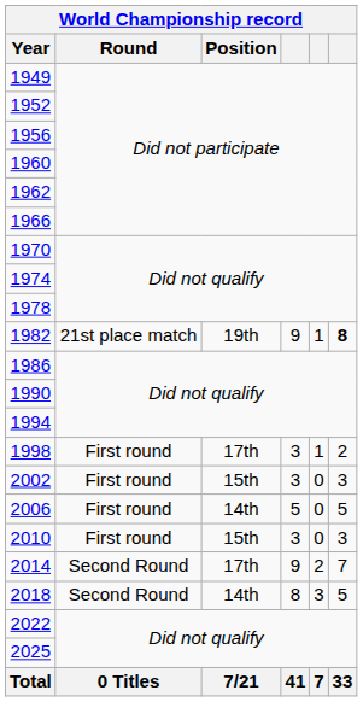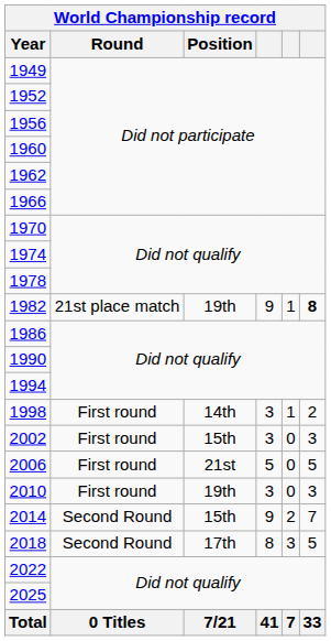 <table class="wikitable" style="text-align: center;">
 <tr>
 <th colspan="6"><a href='#'>World Championship record</a></th>
 </tr>
 <tr>
 <th>Year</th>
 <th>Round</th>
 <th>Position</th>
 <th></th>
 <th></th>
 <th></th>
 </tr>
 <tr>
 <td> <a href='#'>1949</a></td>
 <td colspan="5" rowspan="6"><em>Did not participate</em></td>
 </tr>
 <tr>
 <td> <a href='#'>1952</a></td>
 </tr>
 <tr>
 <td> <a href='#'>1956</a></td>
 </tr>
 <tr>
 <td> <a href='#'>1960</a></td>
 </tr>
 <tr>
 <td> <a href='#'>1962</a></td>
 </tr>
 <tr>
 <td> <a href='#'>1966</a></td>
 </tr>
 <tr>
 <td> <a href='#'>1970</a></td>
 <td colspan="5" rowspan="3"><em>Did not qualify</em></td>
 </tr>
 <tr>
 <td> <a href='#'>1974</a></td>
 </tr>
 <tr>
 <td> <a href='#'>1978</a></td>
 </tr>
 <tr>
 <td> <a href='#'>1982</a></td>
 <td>21st place match</td>
 <td>19th</td>
 <td>9</td>
 <td>1</td>
 <td><strong>8</strong></td>
 </tr>
 <tr>
 <td> <a href='#'>1986</a></td>
 <td colspan="5" rowspan="3"><em>Did not qualify</em></td>
 </tr>
 <tr>
 <td> <a href='#'>1990</a></td>
 </tr>
 <tr>
 <td> <a href='#'>1994</a></td>
 </tr>
 <tr>
 <td> <a href='#'>1998</a></td>
 <td>First round</td>
-<td>17th</td>
+<td>14th</td>
 <td>3</td>
 <td>1</td>
 <td>2</td>
 </tr>
 <tr>
 <td> <a href='#'>2002</a></td>
 <td>First round</td>
 <td>15th</td>
 <td>3</td>
 <td>0</td>
 <td>3</td>
 </tr>
 <tr>
 <td> <a href='#'>2006</a></td>
 <td>First round</td>
-<td>14th</td>
+<td>21st</td>
 <td>5</td>
 <td>0</td>
 <td>5</td>
 </tr>
 <tr>
 <td> <a href='#'>2010</a></td>
 <td>First round</td>
-<td>15th</td>
+<td>19th</td>
 <td>3</td>
 <td>0</td>
 <td>3</td>
 </tr>
 <tr>
 <td> <a href='#'>2014</a></td>
 <td>Second Round</td>
-<td>17th</td>
+<td>15th</td>
 <td>9</td>
 <td>2</td>
 <td>7</td>
 </tr>
 <tr>
 <td>  <a href='#'>2018</a></td>
 <td>Second Round</td>
-<td>14th</td>
+<td>17th</td>
 <td>8</td>
 <td>3</td>
 <td>5</td>
 </tr>
 <tr>
 <td>  <a href='#'>2022</a></td>
 <td colspan="5" rowspan="2"><em>Did not qualify</em></td>
 </tr>
 <tr>
 <td> <a href='#'>2025</a></td>
 </tr>
 <tr>
 <th>Total</th>
 <th>0 Titles</th>
 <th>7/21</th>
 <th>41</th>
 <th>7</th>
 <th>33</th>
 </tr>
 </table>
